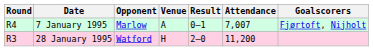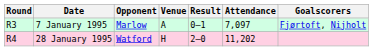 <table class="wikitable">
 <tr>
 <th>Round</th>
 <th>Date</th>
 <th>Opponent</th>
 <th>Venue</th>
 <th>Result</th>
 <th>Attendance</th>
 <th>Goalscorers</th>
 </tr>
 <tr style="background-color: #d0ffe3;">
-<td>R4</td>
+<td>R3</td>
 <td>7 January 1995</td>
 <td><a href='#'>Marlow</a></td>
 <td>A</td>
 <td>0–1</td>
-<td>7,007</td>
+<td>7,097</td>
 <td><a href='#'>Fjørtoft</a>, <a href='#'>Nijholt</a></td>
 </tr>
 <tr style="background-color: #ffd0e3;">
-<td>R3</td>
+<td>R4</td>
 <td>28 January 1995</td>
 <td><a href='#'>Watford</a></td>
 <td>H</td>
 <td>2–0</td>
-<td>11,200</td>
+<td>11,202</td>
 <td></td>
 </tr>
 </table>
